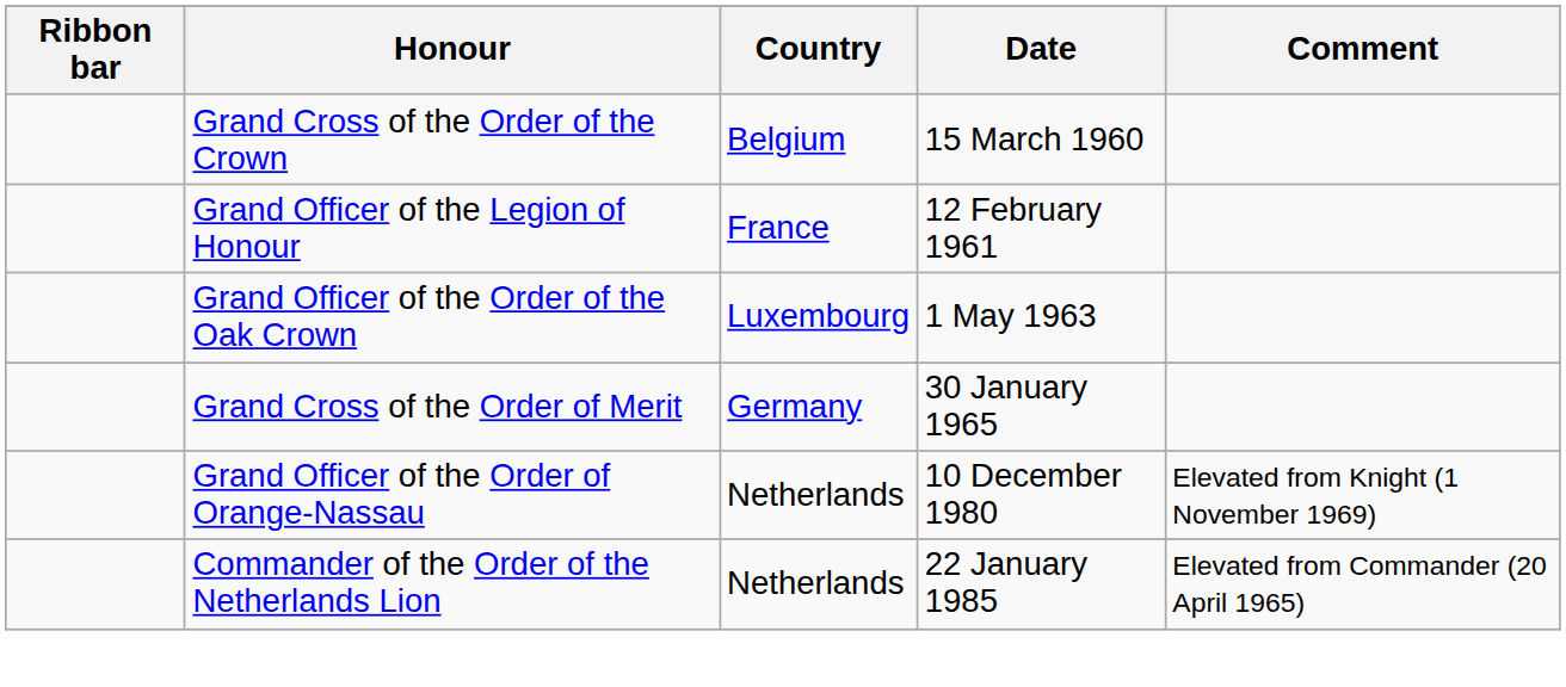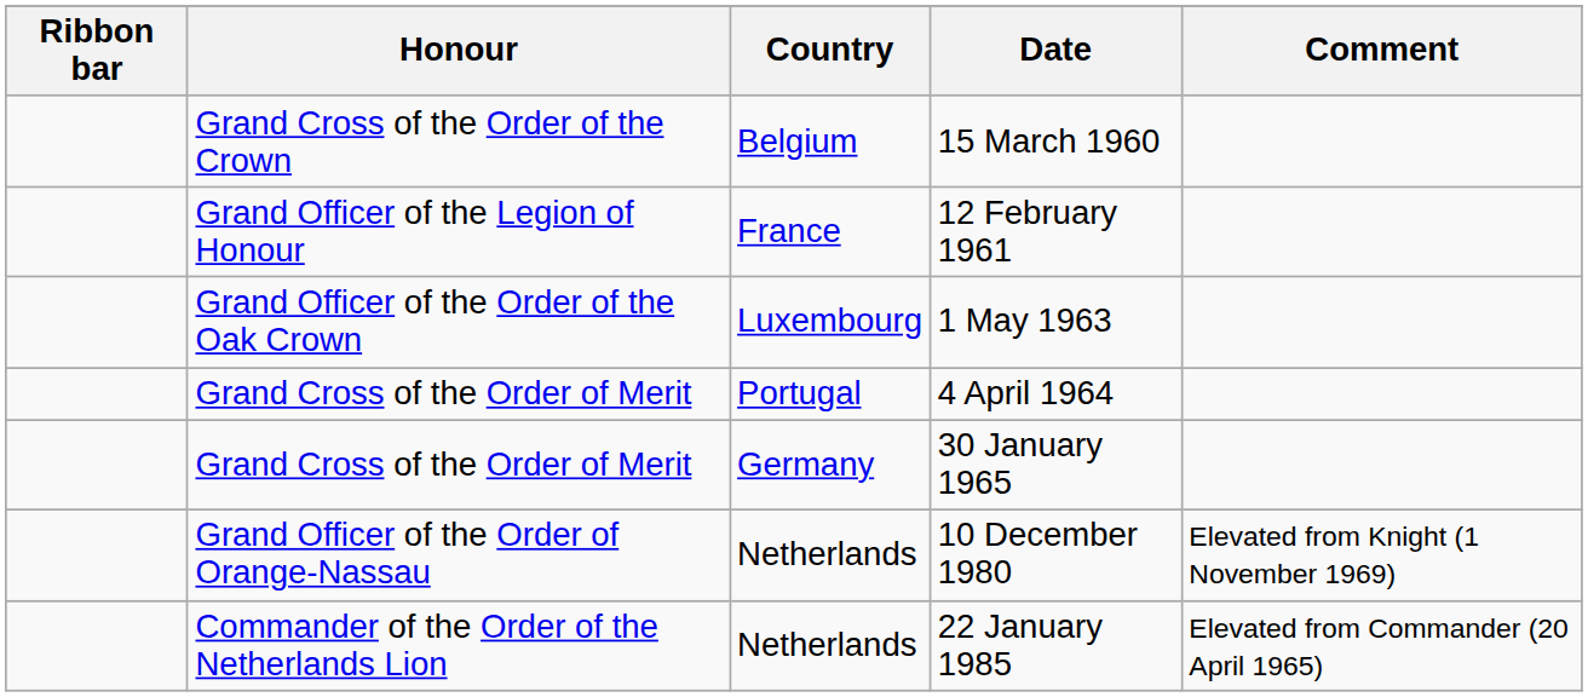 <table class="wikitable" style="width:60%;">
 <tr style="background:#ccf; text-align:center;">
 </tr>
 <tr>
 <th style="width:80px;">Ribbon bar</th>
 <th>Honour</th>
 <th>Country</th>
 <th>Date</th>
 <th>Comment</th>
 </tr>
 <tr>
 <td></td>
 <td><a href='#'>Grand Cross</a> of the <a href='#'>Order of the Crown</a></td>
 <td><a href='#'>Belgium</a></td>
 <td>15 March 1960</td>
 <td></td>
 </tr>
 <tr>
 <td></td>
 <td><a href='#'>Grand Officer</a> of the <a href='#'>Legion of Honour</a></td>
 <td><a href='#'>France</a></td>
 <td>12 February 1961</td>
 <td></td>
 </tr>
 <tr>
 <td></td>
 <td><a href='#'>Grand Officer</a> of the <a href='#'>Order of the Oak Crown</a></td>
 <td><a href='#'>Luxembourg</a></td>
 <td>1 May 1963</td>
 <td></td>
 </tr>
 <tr>
 <td></td>
 <td><a href='#'>Grand Cross</a> of the <a href='#'>Order of Merit</a></td>
+<td><a href='#'>Portugal</a></td>
+<td>4 April 1964</td>
+<td></td>
+</tr>
+<tr>
+<td></td>
+<td><a href='#'>Grand Cross</a> of the <a href='#'>Order of Merit</a></td>
 <td><a href='#'>Germany</a></td>
 <td>30 January 1965</td>
 <td></td>
 </tr>
 <tr>
 <td></td>
 <td><a href='#'>Grand Officer</a> of the <a href='#'>Order of Orange-Nassau</a></td>
 <td>Netherlands</td>
 <td>10 December 1980</td>
 <td><small>Elevated from Knight (1 November 1969)</small></td>
 </tr>
 <tr>
 <td></td>
 <td><a href='#'>Commander</a> of the <a href='#'>Order of the Netherlands Lion</a></td>
 <td>Netherlands</td>
 <td>22 January 1985</td>
 <td><small>Elevated from Commander (20 April 1965)</small></td>
 </tr>
 </table>
